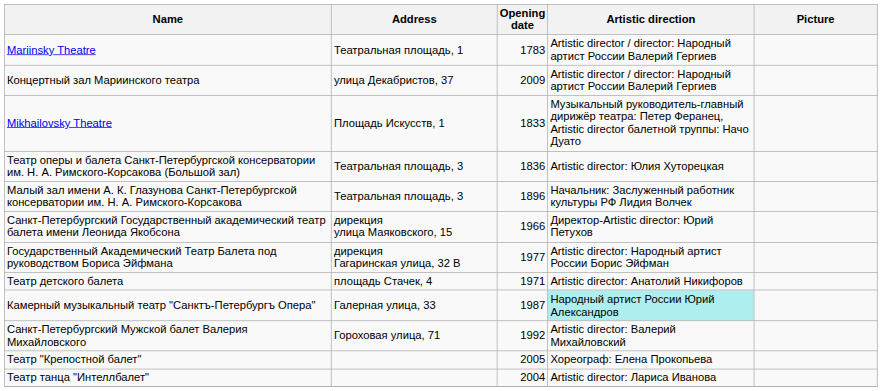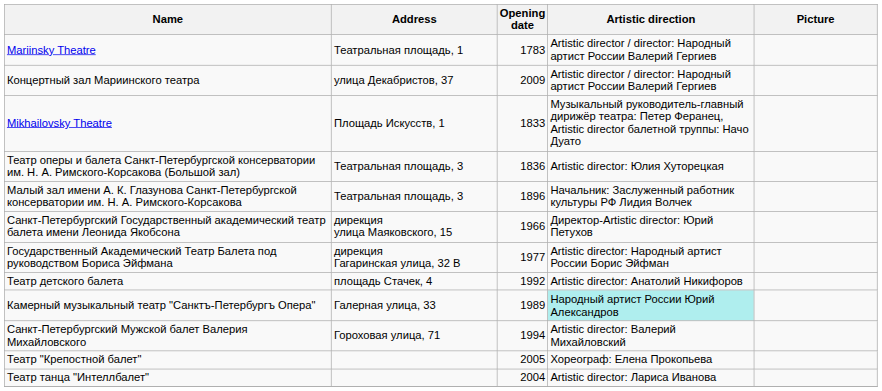 <table class="wikitable sortable">
 <tr>
 <th width="40%">Name</th>
 <th width="20%">Address</th>
 <th width="80em">Opening date</th>
 <th width="25%">Artistic direction</th>
 <th width="15%">Picture</th>
 </tr>
 <tr>
 <td><a href='#'>Mariinsky Theatre</a></td>
 <td>Театральная площадь, 1</td>
 <td align="right">1783</td>
 <td>Artistic director / director: Народный артист России Валерий Гергиев</td>
 <td></td>
 </tr>
 <tr>
 <td>Концертный зал Мариинского театра</td>
 <td>улица Декабристов, 37</td>
 <td align="right">2009</td>
 <td>Artistic director / director: Народный артист России Валерий Гергиев</td>
 <td></td>
 </tr>
 <tr>
 <td><a href='#'>Mikhailovsky Theatre</a></td>
 <td>Площадь Искусств, 1</td>
 <td align="right">1833</td>
 <td>Музыкальный руководитель-главный дирижёр театра: Петер Феранец, Artistic director балетной труппы: Начо Дуато</td>
 <td></td>
 </tr>
 <tr>
 <td>Театр оперы и балета Санкт-Петербургской консерватории им. Н. А. Римского-Корсакова (Большой зал)</td>
 <td>Театральная площадь, 3</td>
 <td align="right">1836</td>
 <td>Artistic director: Юлия Хуторецкая</td>
 <td></td>
 </tr>
 <tr>
 <td>Малый зал имени А. К. Глазунова Санкт-Петербургской консерватории им. Н. А. Римского-Корсакова</td>
 <td>Театральная площадь, 3</td>
 <td align="right">1896</td>
 <td>Начальник: Заслуженный работник культуры РФ Лидия Волчек</td>
 <td></td>
 </tr>
 <tr>
 <td>Санкт-Петербургский Государственный академический театр балета имени Леонида Якобсона</td>
 <td>дирекция  <br>улица Маяковского, 15</td>
 <td align="right">1966</td>
 <td>Директор-Artistic director: Юрий Петухов</td>
 <td></td>
 </tr>
 <tr>
 <td>Государственный Академический Театр Балета под руководством Бориса Эйфмана</td>
 <td>дирекция  <br>Гагаринская улица, 32 В</td>
 <td align="right">1977</td>
 <td>Artistic director: Народный артист России Борис Эйфман</td>
 <td></td>
 </tr>
 <tr>
 <td>Театр детского балета</td>
 <td>площадь Стачек, 4</td>
-<td align="right">1971</td>
+<td align="right">1992</td>
 <td>Artistic director: Анатолий Никифоров</td>
 <td></td>
 </tr>
 <tr>
 <td>Камерный музыкальный театр "Санктъ-Петербургъ Опера"</td>
 <td>Галерная улица, 33</td>
-<td align="right">1987</td>
+<td align="right">1989</td>
 <td style="background: paleturquoise;">Народный артист России Юрий Александров</td>
 <td></td>
 </tr>
 <tr>
 <td>Санкт-Петербургский Мужской балет Валерия Михайловского</td>
 <td>Гороховая улица, 71</td>
-<td align="right">1992</td>
+<td align="right">1994</td>
 <td>Artistic director: Валерий Михайловский</td>
 <td></td>
 </tr>
 <tr>
 <td>Театр "Крепостной балет"</td>
 <td></td>
 <td align="right">2005</td>
 <td>Хореограф: Елена Прокопьева</td>
 <td></td>
 </tr>
 <tr>
 <td>Театр танца "Интеллбалет"</td>
 <td></td>
 <td align="right">2004</td>
 <td>Artistic director: Лариса Иванова</td>
 <td></td>
 </tr>
 <tr>
 </tr>
 </table>
